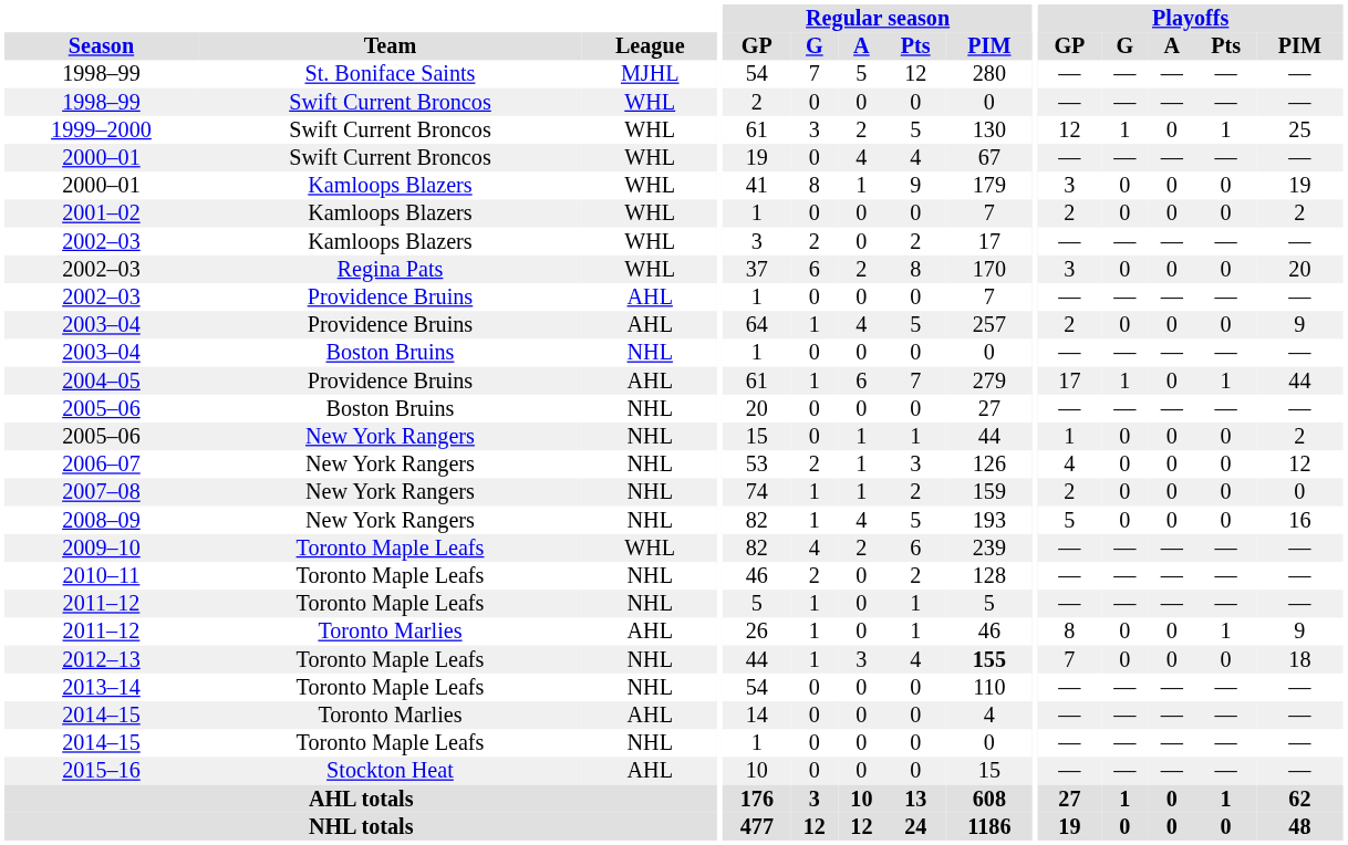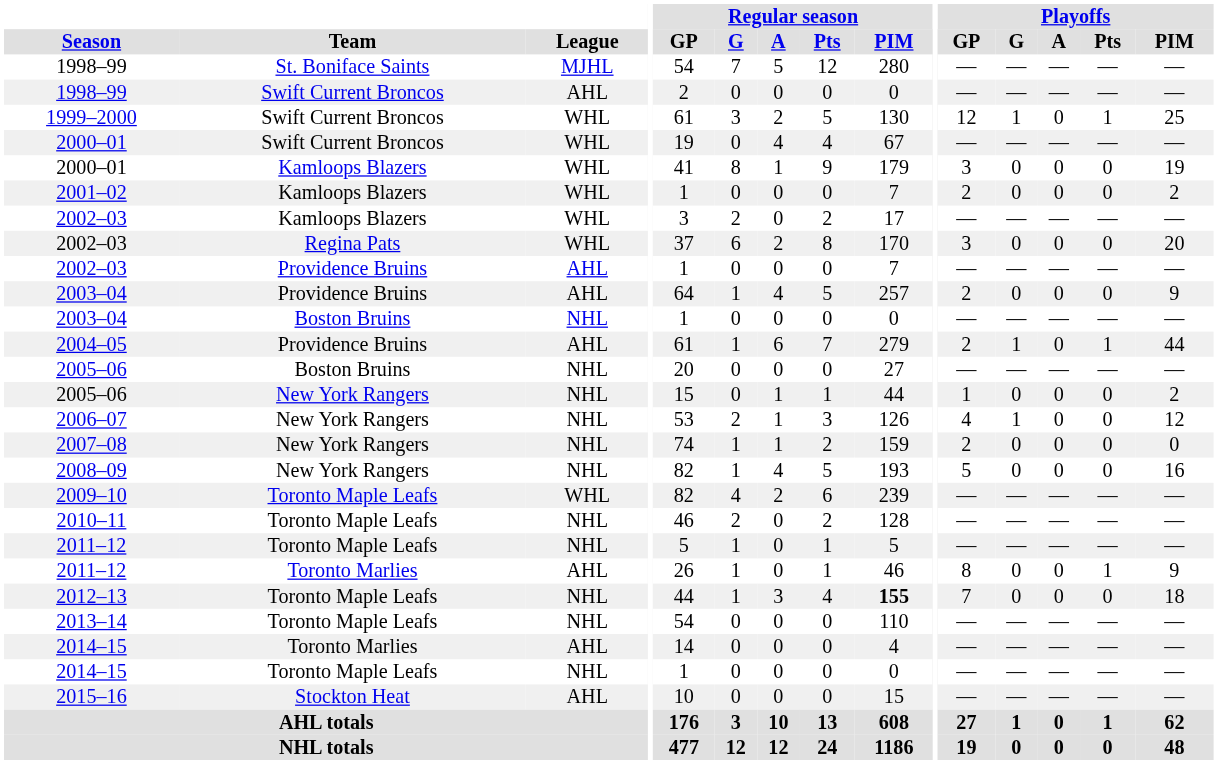 <table border="0" cellpadding="1" cellspacing="0" style="text-align:center; width:60em">
 <tr bgcolor="#e0e0e0">
 <th colspan="3" bgcolor="#ffffff"></th>
 <th rowspan="99" bgcolor="#ffffff"></th>
 <th colspan="5"><a href='#'>Regular season</a></th>
 <th rowspan="99" bgcolor="#ffffff"></th>
 <th colspan="5"><a href='#'>Playoffs</a></th>
 </tr>
 <tr bgcolor="#e0e0e0">
 <th><a href='#'>Season</a></th>
 <th>Team</th>
 <th>League</th>
 <th>GP</th>
 <th><a href='#'>G</a></th>
 <th><a href='#'>A</a></th>
 <th><a href='#'>Pts</a></th>
 <th><a href='#'>PIM</a></th>
 <th>GP</th>
 <th>G</th>
 <th>A</th>
 <th>Pts</th>
 <th>PIM</th>
 </tr>
 <tr>
 <td>1998–99</td>
 <td><a href='#'>St. Boniface Saints</a></td>
 <td><a href='#'>MJHL</a></td>
 <td>54</td>
 <td>7</td>
 <td>5</td>
 <td>12</td>
 <td>280</td>
 <td>—</td>
 <td>—</td>
 <td>—</td>
 <td>—</td>
 <td>—</td>
 </tr>
 <tr bgcolor="#f0f0f0">
 <td><a href='#'>1998–99</a></td>
 <td><a href='#'>Swift Current Broncos</a></td>
-<td><a href='#'>WHL</a></td>
+<td>AHL</td>
 <td>2</td>
 <td>0</td>
 <td>0</td>
 <td>0</td>
 <td>0</td>
 <td>—</td>
 <td>—</td>
 <td>—</td>
 <td>—</td>
 <td>—</td>
 </tr>
 <tr>
 <td><a href='#'>1999–2000</a></td>
 <td>Swift Current Broncos</td>
 <td>WHL</td>
 <td>61</td>
 <td>3</td>
 <td>2</td>
 <td>5</td>
 <td>130</td>
 <td>12</td>
 <td>1</td>
 <td>0</td>
 <td>1</td>
 <td>25</td>
 </tr>
 <tr bgcolor="#f0f0f0">
 <td><a href='#'>2000–01</a></td>
 <td>Swift Current Broncos</td>
 <td>WHL</td>
 <td>19</td>
 <td>0</td>
 <td>4</td>
 <td>4</td>
 <td>67</td>
 <td>—</td>
 <td>—</td>
 <td>—</td>
 <td>—</td>
 <td>—</td>
 </tr>
 <tr>
 <td>2000–01</td>
 <td><a href='#'>Kamloops Blazers</a></td>
 <td>WHL</td>
 <td>41</td>
 <td>8</td>
 <td>1</td>
 <td>9</td>
 <td>179</td>
 <td>3</td>
 <td>0</td>
 <td>0</td>
 <td>0</td>
 <td>19</td>
 </tr>
 <tr bgcolor="#f0f0f0">
 <td><a href='#'>2001–02</a></td>
 <td>Kamloops Blazers</td>
 <td>WHL</td>
 <td>1</td>
 <td>0</td>
 <td>0</td>
 <td>0</td>
 <td>7</td>
 <td>2</td>
 <td>0</td>
 <td>0</td>
 <td>0</td>
 <td>2</td>
 </tr>
 <tr>
 <td><a href='#'>2002–03</a></td>
 <td>Kamloops Blazers</td>
 <td>WHL</td>
 <td>3</td>
 <td>2</td>
 <td>0</td>
 <td>2</td>
 <td>17</td>
 <td>—</td>
 <td>—</td>
 <td>—</td>
 <td>—</td>
 <td>—</td>
 </tr>
 <tr bgcolor="#f0f0f0">
 <td>2002–03</td>
 <td><a href='#'>Regina Pats</a></td>
 <td>WHL</td>
 <td>37</td>
 <td>6</td>
 <td>2</td>
 <td>8</td>
 <td>170</td>
 <td>3</td>
 <td>0</td>
 <td>0</td>
 <td>0</td>
 <td>20</td>
 </tr>
 <tr>
 <td><a href='#'>2002–03</a></td>
 <td><a href='#'>Providence Bruins</a></td>
 <td><a href='#'>AHL</a></td>
 <td>1</td>
 <td>0</td>
 <td>0</td>
 <td>0</td>
 <td>7</td>
 <td>—</td>
 <td>—</td>
 <td>—</td>
 <td>—</td>
 <td>—</td>
 </tr>
 <tr bgcolor="#f0f0f0">
 <td><a href='#'>2003–04</a></td>
 <td>Providence Bruins</td>
 <td>AHL</td>
 <td>64</td>
 <td>1</td>
 <td>4</td>
 <td>5</td>
 <td>257</td>
 <td>2</td>
 <td>0</td>
 <td>0</td>
 <td>0</td>
 <td>9</td>
 </tr>
 <tr>
 <td><a href='#'>2003–04</a></td>
 <td><a href='#'>Boston Bruins</a></td>
 <td><a href='#'>NHL</a></td>
 <td>1</td>
 <td>0</td>
 <td>0</td>
 <td>0</td>
 <td>0</td>
 <td>—</td>
 <td>—</td>
 <td>—</td>
 <td>—</td>
 <td>—</td>
 </tr>
 <tr bgcolor="#f0f0f0">
 <td><a href='#'>2004–05</a></td>
 <td>Providence Bruins</td>
 <td>AHL</td>
 <td>61</td>
 <td>1</td>
 <td>6</td>
 <td>7</td>
 <td>279</td>
-<td>17</td>
+<td>2</td>
 <td>1</td>
 <td>0</td>
 <td>1</td>
 <td>44</td>
 </tr>
 <tr>
 <td><a href='#'>2005–06</a></td>
 <td>Boston Bruins</td>
 <td>NHL</td>
 <td>20</td>
 <td>0</td>
 <td>0</td>
 <td>0</td>
 <td>27</td>
 <td>—</td>
 <td>—</td>
 <td>—</td>
 <td>—</td>
 <td>—</td>
 </tr>
 <tr bgcolor="#f0f0f0">
 <td>2005–06</td>
 <td><a href='#'>New York Rangers</a></td>
 <td>NHL</td>
 <td>15</td>
 <td>0</td>
 <td>1</td>
 <td>1</td>
 <td>44</td>
 <td>1</td>
 <td>0</td>
 <td>0</td>
 <td>0</td>
 <td>2</td>
 </tr>
 <tr>
 <td><a href='#'>2006–07</a></td>
 <td>New York Rangers</td>
 <td>NHL</td>
 <td>53</td>
 <td>2</td>
 <td>1</td>
 <td>3</td>
 <td>126</td>
 <td>4</td>
-<td>0</td>
+<td>1</td>
 <td>0</td>
 <td>0</td>
 <td>12</td>
 </tr>
 <tr bgcolor="#f0f0f0">
 <td><a href='#'>2007–08</a></td>
 <td>New York Rangers</td>
 <td>NHL</td>
 <td>74</td>
 <td>1</td>
 <td>1</td>
 <td>2</td>
 <td>159</td>
 <td>2</td>
 <td>0</td>
 <td>0</td>
 <td>0</td>
 <td>0</td>
 </tr>
 <tr>
 <td><a href='#'>2008–09</a></td>
 <td>New York Rangers</td>
 <td>NHL</td>
 <td>82</td>
 <td>1</td>
 <td>4</td>
 <td>5</td>
 <td>193</td>
 <td>5</td>
 <td>0</td>
 <td>0</td>
 <td>0</td>
 <td>16</td>
 </tr>
 <tr bgcolor="#f0f0f0">
 <td><a href='#'>2009–10</a></td>
 <td><a href='#'>Toronto Maple Leafs</a></td>
 <td>WHL</td>
 <td>82</td>
 <td>4</td>
 <td>2</td>
 <td>6</td>
 <td>239</td>
 <td>—</td>
 <td>—</td>
 <td>—</td>
 <td>—</td>
 <td>—</td>
 </tr>
 <tr>
 <td><a href='#'>2010–11</a></td>
 <td>Toronto Maple Leafs</td>
 <td>NHL</td>
 <td>46</td>
 <td>2</td>
 <td>0</td>
 <td>2</td>
 <td>128</td>
 <td>—</td>
 <td>—</td>
 <td>—</td>
 <td>—</td>
 <td>—</td>
 </tr>
 <tr bgcolor="#f0f0f0">
 <td><a href='#'>2011–12</a></td>
 <td>Toronto Maple Leafs</td>
 <td>NHL</td>
 <td>5</td>
 <td>1</td>
 <td>0</td>
 <td>1</td>
 <td>5</td>
 <td>—</td>
 <td>—</td>
 <td>—</td>
 <td>—</td>
 <td>—</td>
 </tr>
 <tr>
 <td><a href='#'>2011–12</a></td>
 <td><a href='#'>Toronto Marlies</a></td>
 <td>AHL</td>
 <td>26</td>
 <td>1</td>
 <td>0</td>
 <td>1</td>
 <td>46</td>
 <td>8</td>
 <td>0</td>
 <td>0</td>
 <td>1</td>
 <td>9</td>
 </tr>
 <tr bgcolor="#f0f0f0">
 <td><a href='#'>2012–13</a></td>
 <td>Toronto Maple Leafs</td>
 <td>NHL</td>
 <td>44</td>
 <td>1</td>
 <td>3</td>
 <td>4</td>
 <td><strong>155</strong></td>
 <td>7</td>
 <td>0</td>
 <td>0</td>
 <td>0</td>
 <td>18</td>
 </tr>
 <tr>
 <td><a href='#'>2013–14</a></td>
 <td>Toronto Maple Leafs</td>
 <td>NHL</td>
 <td>54</td>
 <td>0</td>
 <td>0</td>
 <td>0</td>
 <td>110</td>
 <td>—</td>
 <td>—</td>
 <td>—</td>
 <td>—</td>
 <td>—</td>
 </tr>
 <tr bgcolor="#f0f0f0">
 <td><a href='#'>2014–15</a></td>
 <td>Toronto Marlies</td>
 <td>AHL</td>
 <td>14</td>
 <td>0</td>
 <td>0</td>
 <td>0</td>
 <td>4</td>
 <td>—</td>
 <td>—</td>
 <td>—</td>
 <td>—</td>
 <td>—</td>
 </tr>
 <tr>
 <td><a href='#'>2014–15</a></td>
 <td>Toronto Maple Leafs</td>
 <td>NHL</td>
 <td>1</td>
 <td>0</td>
 <td>0</td>
 <td>0</td>
 <td>0</td>
 <td>—</td>
 <td>—</td>
 <td>—</td>
 <td>—</td>
 <td>—</td>
 </tr>
 <tr bgcolor="#f0f0f0">
 <td><a href='#'>2015–16</a></td>
 <td><a href='#'>Stockton Heat</a></td>
 <td>AHL</td>
 <td>10</td>
 <td>0</td>
 <td>0</td>
 <td>0</td>
 <td>15</td>
 <td>—</td>
 <td>—</td>
 <td>—</td>
 <td>—</td>
 <td>—</td>
 </tr>
 <tr bgcolor="#e0e0e0">
 <th colspan="3">AHL totals</th>
 <th>176</th>
 <th>3</th>
 <th>10</th>
 <th>13</th>
 <th>608</th>
 <th>27</th>
 <th>1</th>
 <th>0</th>
 <th>1</th>
 <th>62</th>
 </tr>
 <tr bgcolor="#e0e0e0">
 <th colspan="3">NHL totals</th>
 <th>477</th>
 <th>12</th>
 <th>12</th>
 <th>24</th>
 <th>1186</th>
 <th>19</th>
 <th>0</th>
 <th>0</th>
 <th>0</th>
 <th>48</th>
 </tr>
 </table>
